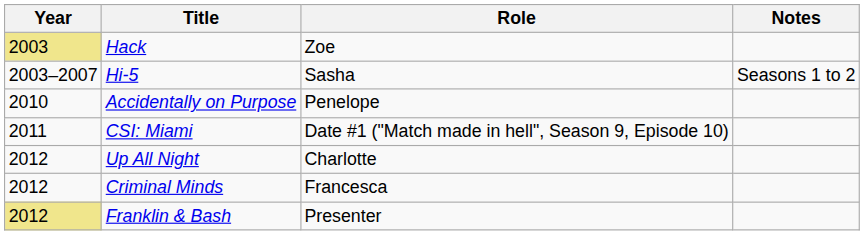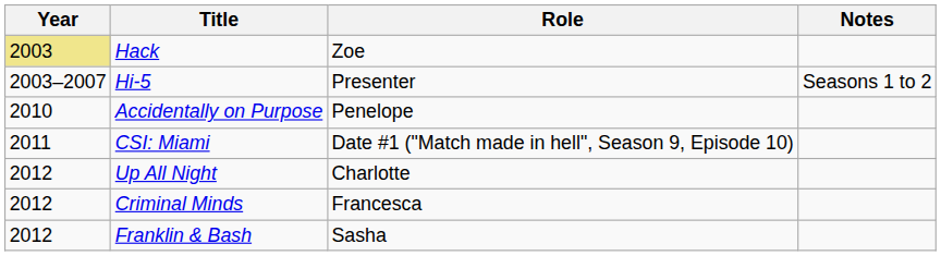 <table class="wikitable sortable">
 <tr>
 <th scope="col">Year</th>
 <th scope="col">Title</th>
 <th scope="col">Role</th>
 <th scope="col" class="unsortable">Notes</th>
 </tr>
 <tr>
 <td style="background: khaki;">2003</td>
 <td><a href='#'><em>Hack</em></a></td>
 <td>Zoe</td>
 </tr>
 <tr>
 <td>2003–2007</td>
 <td><a href='#'><em>Hi-5</em></a></td>
-<td>Sasha</td>
+<td>Presenter</td>
 <td>Seasons 1 to 2</td>
 </tr>
 <tr>
 <td>2010</td>
 <td><em><a href='#'>Accidentally on Purpose</a></em></td>
 <td>Penelope</td>
 <td></td>
 </tr>
 <tr>
 <td>2011</td>
 <td><em><a href='#'>CSI: Miami</a></em></td>
 <td>Date #1 ("Match made in hell", Season 9, Episode 10)</td>
 <td></td>
 </tr>
 <tr>
 <td>2012</td>
 <td><em><a href='#'>Up All Night</a></em></td>
 <td>Charlotte</td>
 <td></td>
 </tr>
 <tr>
 <td>2012</td>
 <td><em><a href='#'>Criminal Minds</a></em></td>
 <td>Francesca</td>
 <td></td>
 </tr>
 <tr>
-<td style="background: khaki;">2012</td>
+<td>2012</td>
 <td><em><a href='#'>Franklin & Bash</a></em></td>
-<td>Presenter</td>
+<td>Sasha</td>
 <td></td>
 </tr>
 </table>
